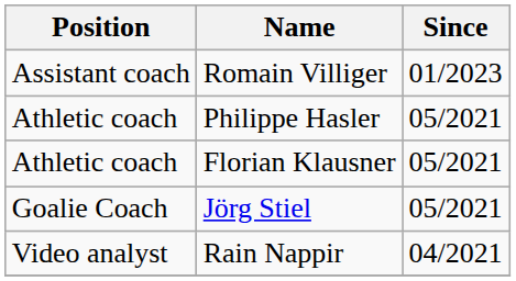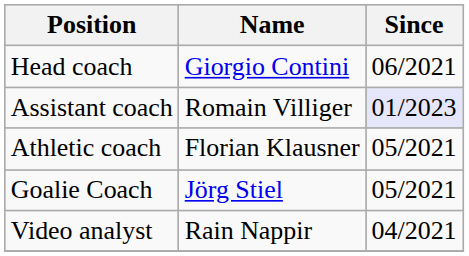 <table class= wikitable>
 <tr>
 <th>Position</th>
 <th>Name</th>
 <th>Since</th>
 </tr>
 <tr>
+<td>Head coach</td>
+<td> <a href='#'>Giorgio Contini</a></td>
+<td>06/2021</td>
+</tr>
+<tr>
 <td>Assistant coach</td>
 <td> Romain Villiger</td>
-<td>01/2023</td>
-</tr>
-<tr>
-<td>Athletic coach</td>
-<td> Philippe Hasler</td>
-<td>05/2021</td>
+<td style="background: lavender;">01/2023</td>
 </tr>
 <tr>
 <td>Athletic coach</td>
 <td> Florian Klausner</td>
 <td>05/2021</td>
 </tr>
 <tr>
 <td>Goalie Coach</td>
 <td> <a href='#'>Jörg Stiel</a></td>
 <td>05/2021</td>
 </tr>
 <tr>
 <td>Video analyst</td>
 <td> Rain Nappir</td>
 <td>04/2021</td>
 </tr>
 <tr>
 </tr>
 </table>
